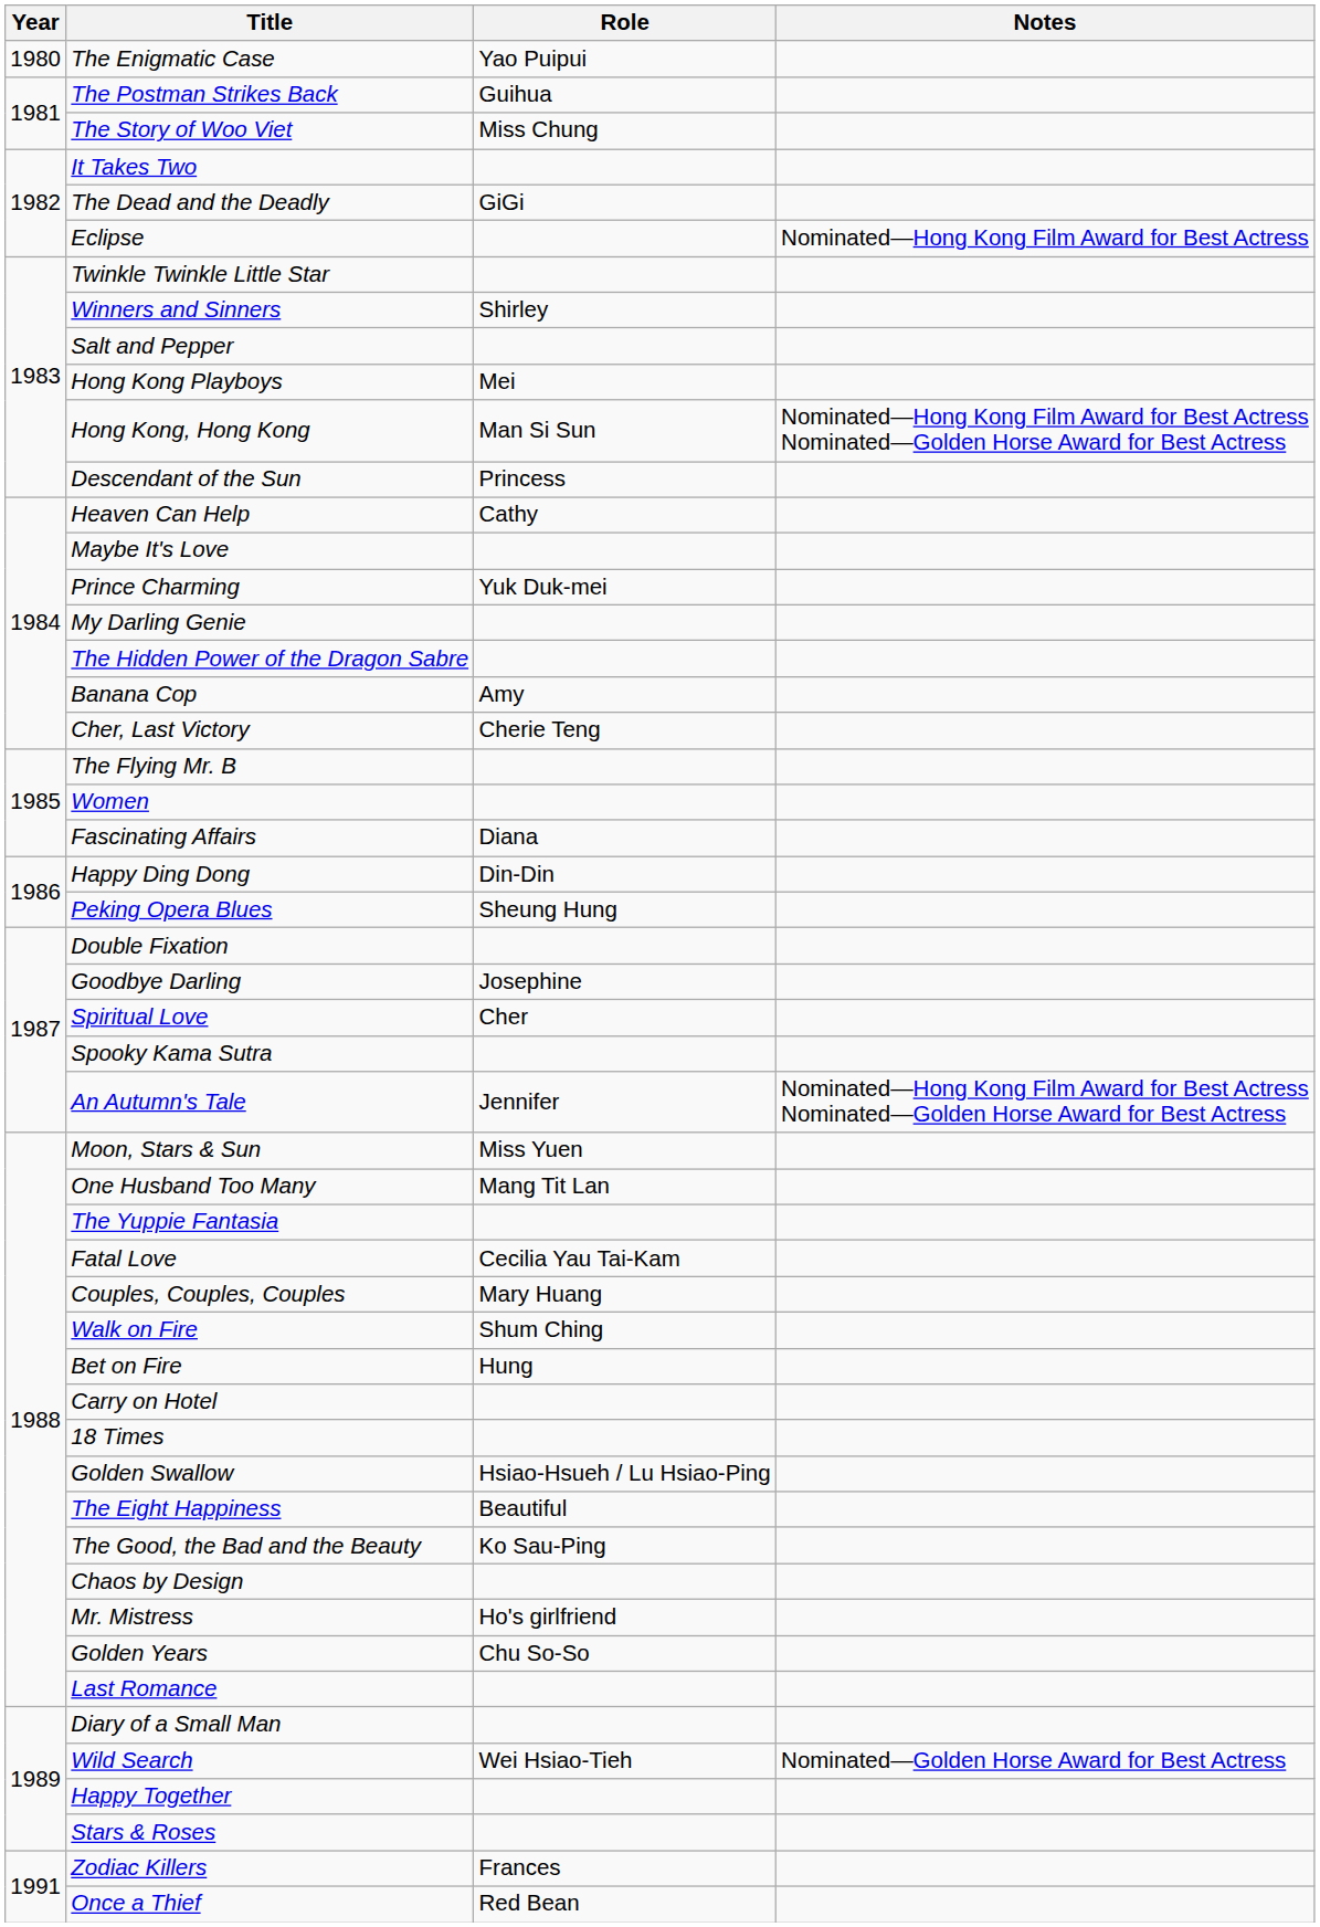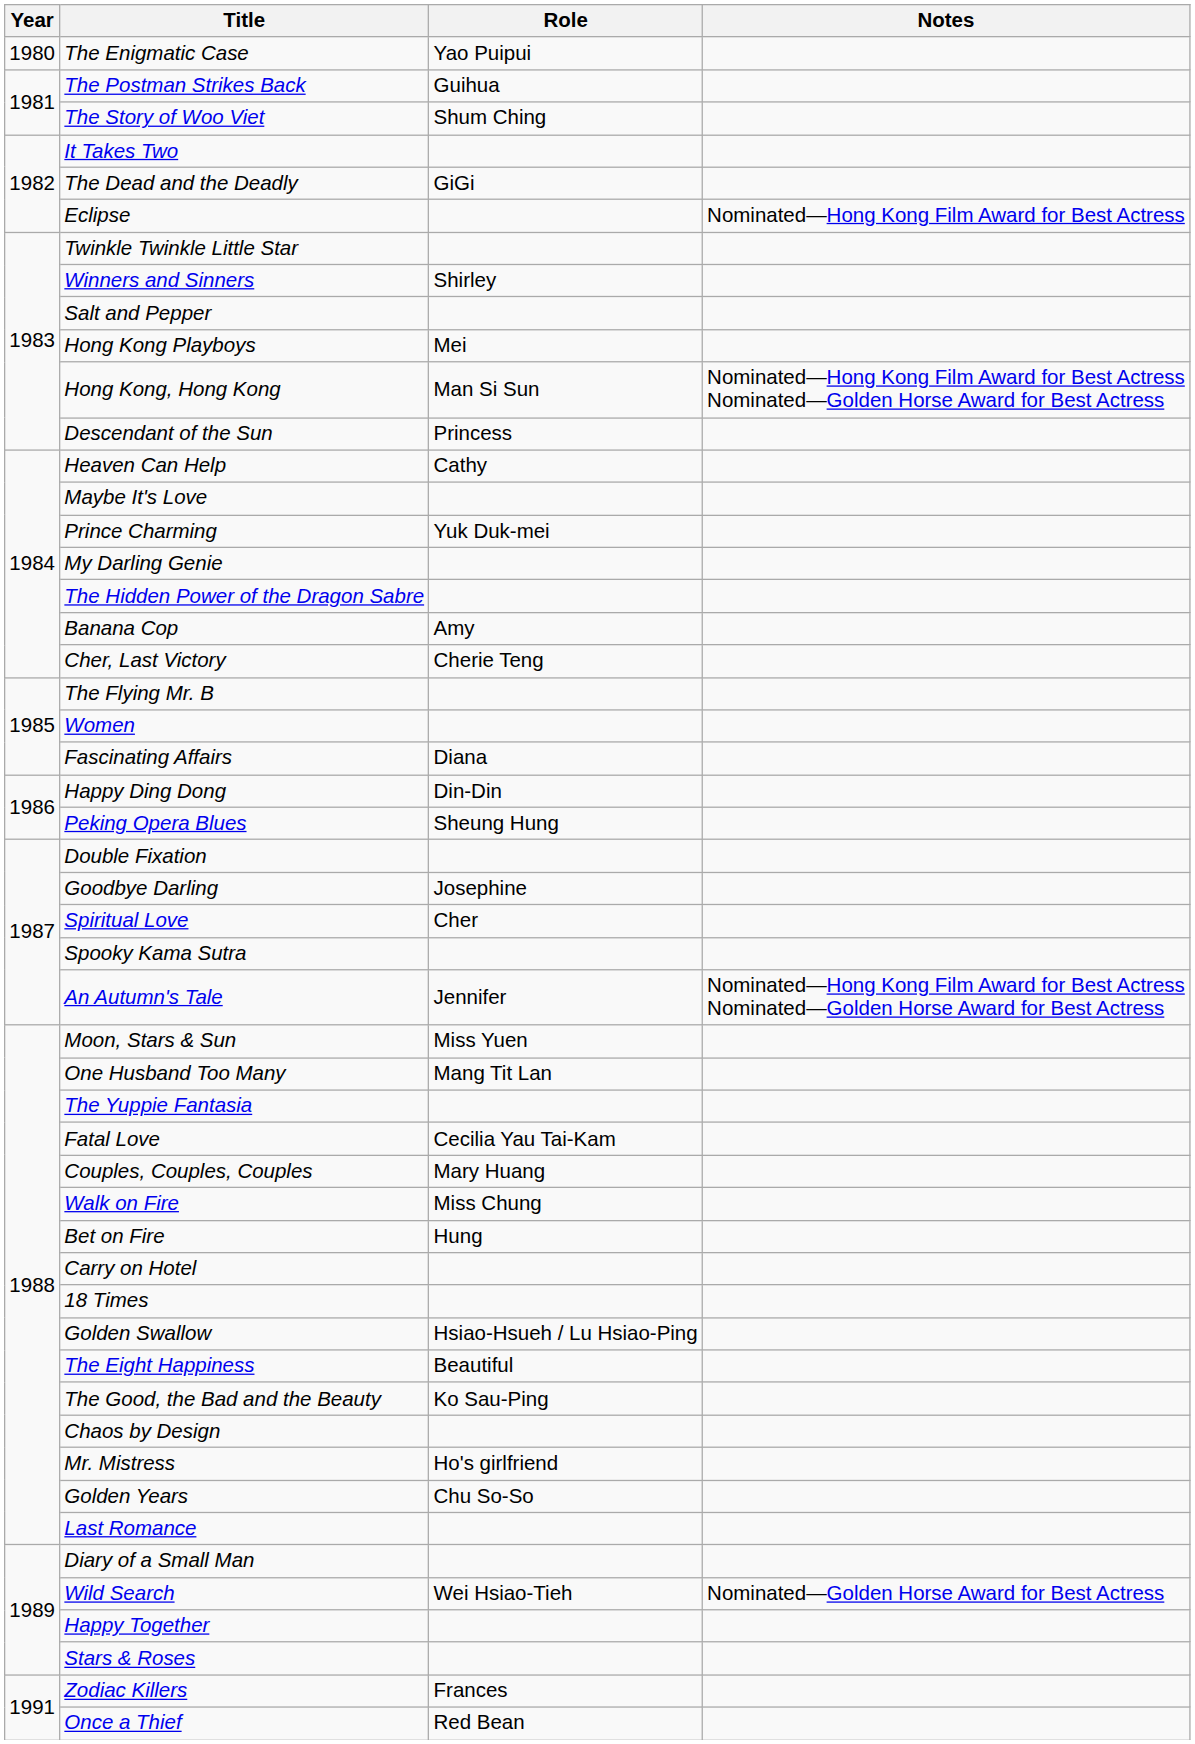 <table class="wikitable sortable">
 <tr>
 <th>Year</th>
 <th>Title</th>
 <th>Role</th>
 <th class="unsortable">Notes</th>
 </tr>
 <tr>
 <td>1980</td>
 <td><em>The Enigmatic Case</em></td>
 <td>Yao Puipui</td>
 <td></td>
 </tr>
 <tr>
 <td rowspan="2">1981</td>
 <td><em><a href='#'>The Postman Strikes Back</a></em></td>
 <td>Guihua</td>
 <td></td>
 </tr>
 <tr>
 <td><em><a href='#'>The Story of Woo Viet</a></em></td>
-<td>Miss Chung</td>
+<td>Shum Ching</td>
 <td></td>
 </tr>
 <tr>
 <td rowspan="3">1982</td>
 <td><em><a href='#'>It Takes Two</a></em></td>
 <td></td>
 <td></td>
 </tr>
 <tr>
 <td><em>The Dead and the Deadly</em></td>
 <td>GiGi</td>
 <td></td>
 </tr>
 <tr>
 <td><em>Eclipse</em></td>
 <td></td>
 <td>Nominated—<a href='#'>Hong Kong Film Award for Best Actress</a></td>
 </tr>
 <tr>
 <td rowspan="6">1983</td>
 <td><em>Twinkle Twinkle Little Star</em></td>
 <td></td>
 <td></td>
 </tr>
 <tr>
 <td><em><a href='#'>Winners and Sinners</a></em></td>
 <td>Shirley</td>
 <td></td>
 </tr>
 <tr>
 <td><em>Salt and Pepper</em></td>
 <td></td>
 <td></td>
 </tr>
 <tr>
 <td><em>Hong Kong Playboys</em></td>
 <td>Mei</td>
 <td></td>
 </tr>
 <tr>
 <td><em>Hong Kong, Hong Kong</em></td>
 <td>Man Si Sun</td>
 <td>Nominated—<a href='#'>Hong Kong Film Award for Best Actress</a><br>Nominated—<a href='#'>Golden Horse Award for Best Actress</a></td>
 </tr>
 <tr>
 <td><em>Descendant of the Sun</em></td>
 <td>Princess</td>
 <td></td>
 </tr>
 <tr>
 <td rowspan="7">1984</td>
 <td><em>Heaven Can Help</em></td>
 <td>Cathy</td>
 <td></td>
 </tr>
 <tr>
 <td><em>Maybe It's Love</em></td>
 <td></td>
 <td></td>
 </tr>
 <tr>
 <td><em>Prince Charming</em></td>
 <td>Yuk Duk-mei</td>
 <td></td>
 </tr>
 <tr>
 <td><em>My Darling Genie</em></td>
 <td></td>
 <td></td>
 </tr>
 <tr>
 <td><em><a href='#'>The Hidden Power of the Dragon Sabre</a></em></td>
 <td></td>
 <td></td>
 </tr>
 <tr>
 <td><em>Banana Cop</em></td>
 <td>Amy</td>
 <td></td>
 </tr>
 <tr>
 <td><em>Cher, Last Victory</em></td>
 <td>Cherie Teng</td>
 <td></td>
 </tr>
 <tr>
 <td rowspan="3">1985</td>
 <td><em>The Flying Mr. B</em></td>
 <td></td>
 <td></td>
 </tr>
 <tr>
 <td><em><a href='#'>Women</a></em></td>
 <td></td>
 <td></td>
 </tr>
 <tr>
 <td><em>Fascinating Affairs</em></td>
 <td>Diana</td>
 <td></td>
 </tr>
 <tr>
 <td rowspan="2">1986</td>
 <td><em>Happy Ding Dong</em></td>
 <td>Din-Din</td>
 <td></td>
 </tr>
 <tr>
 <td><em><a href='#'>Peking Opera Blues</a></em></td>
 <td>Sheung Hung</td>
 <td></td>
 </tr>
 <tr>
 <td rowspan="5">1987</td>
 <td><em>Double Fixation</em></td>
 <td></td>
 <td></td>
 </tr>
 <tr>
 <td><em>Goodbye Darling</em></td>
 <td>Josephine</td>
 <td></td>
 </tr>
 <tr>
 <td><em><a href='#'>Spiritual Love</a></em></td>
 <td>Cher</td>
 <td></td>
 </tr>
 <tr>
 <td><em>Spooky Kama Sutra</em></td>
 <td></td>
 <td></td>
 </tr>
 <tr>
 <td><em><a href='#'>An Autumn's Tale</a></em></td>
 <td>Jennifer</td>
 <td>Nominated—<a href='#'>Hong Kong Film Award for Best Actress</a><br>Nominated—<a href='#'>Golden Horse Award for Best Actress</a></td>
 </tr>
 <tr>
 <td rowspan="16">1988</td>
 <td><em>Moon, Stars & Sun</em></td>
 <td>Miss Yuen</td>
 <td></td>
 </tr>
 <tr>
 <td><em>One Husband Too Many</em></td>
 <td>Mang Tit Lan</td>
 <td></td>
 </tr>
 <tr>
 <td><em><a href='#'>The Yuppie Fantasia</a></em></td>
 <td></td>
 <td></td>
 </tr>
 <tr>
 <td><em>Fatal Love</em></td>
 <td>Cecilia Yau Tai-Kam</td>
 <td></td>
 </tr>
 <tr>
 <td><em>Couples, Couples, Couples</em></td>
 <td>Mary Huang</td>
 <td></td>
 </tr>
 <tr>
 <td><em><a href='#'>Walk on Fire</a></em></td>
-<td>Shum Ching</td>
+<td>Miss Chung</td>
 <td></td>
 </tr>
 <tr>
 <td><em>Bet on Fire</em></td>
 <td>Hung</td>
 <td></td>
 </tr>
 <tr>
 <td><em>Carry on Hotel</em></td>
 <td></td>
 <td></td>
 </tr>
 <tr>
 <td><em>18 Times</em></td>
 <td></td>
 <td></td>
 </tr>
 <tr>
 <td><em>Golden Swallow</em></td>
 <td>Hsiao-Hsueh / Lu Hsiao-Ping</td>
 <td></td>
 </tr>
 <tr>
 <td><em><a href='#'>The Eight Happiness</a></em></td>
 <td>Beautiful</td>
 <td></td>
 </tr>
 <tr>
 <td><em>The Good, the Bad and the Beauty</em></td>
 <td>Ko Sau-Ping</td>
 <td></td>
 </tr>
 <tr>
 <td><em>Chaos by Design</em></td>
 <td></td>
 <td></td>
 </tr>
 <tr>
 <td><em>Mr. Mistress</em></td>
 <td>Ho's girlfriend</td>
 <td></td>
 </tr>
 <tr>
 <td><em>Golden Years</em></td>
 <td>Chu So-So</td>
 <td></td>
 </tr>
 <tr>
 <td><em><a href='#'>Last Romance</a></em></td>
 <td></td>
 <td></td>
 </tr>
 <tr>
 <td rowspan="4">1989</td>
 <td><em>Diary of a Small Man</em></td>
 <td></td>
 <td></td>
 </tr>
 <tr>
 <td><em><a href='#'>Wild Search</a></em></td>
 <td>Wei Hsiao-Tieh</td>
 <td>Nominated—<a href='#'>Golden Horse Award for Best Actress</a></td>
 </tr>
 <tr>
 <td><em><a href='#'>Happy Together</a></em></td>
 <td></td>
 <td></td>
 </tr>
 <tr>
 <td><em><a href='#'>Stars & Roses</a></em></td>
 <td></td>
 <td></td>
 </tr>
 <tr>
 <td rowspan="2">1991</td>
 <td><em><a href='#'>Zodiac Killers</a></em></td>
 <td>Frances</td>
 <td></td>
 </tr>
 <tr>
 <td><em><a href='#'>Once a Thief</a></em></td>
 <td>Red Bean</td>
 <td></td>
 </tr>
 </table>
